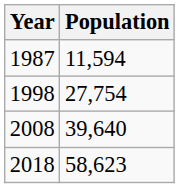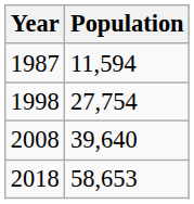 <table class="wikitable">
 <tr>
 <th>Year</th>
 <th>Population</th>
 </tr>
 <tr>
 <td>1987</td>
 <td>11,594</td>
 </tr>
 <tr>
 <td>1998</td>
 <td>27,754</td>
 </tr>
 <tr>
 <td>2008</td>
 <td>39,640</td>
 </tr>
 <tr>
 <td>2018</td>
-<td>58,623</td>
+<td>58,653</td>
 </tr>
 </table>
